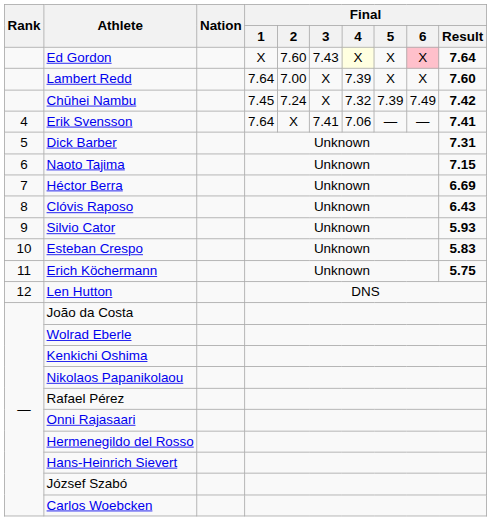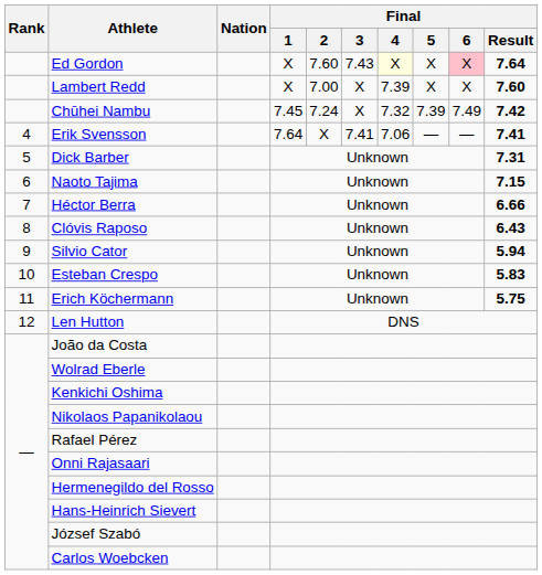 <table class="wikitable sortable" style="text-align:center">
 <tr>
 <th rowspan=2 data-sort-type=number>Rank</th>
 <th rowspan=2>Athlete</th>
 <th rowspan=2>Nation</th>
 <th colspan=7>Final</th>
 </tr>
 <tr>
 <th data-sort-type=number>1</th>
 <th data-sort-type=number>2</th>
 <th data-sort-type=number>3</th>
 <th data-sort-type=number>4</th>
 <th data-sort-type=number>5</th>
 <th data-sort-type=number>6</th>
 <th data-sort-type=number>Result</th>
 </tr>
 <tr>
 <td></td>
 <td align=left><a href='#'>Ed Gordon</a></td>
 <td align=left></td>
 <td data-sort-value=1.00>X</td>
 <td>7.60</td>
 <td>7.43</td>
 <td data-sort-value=1.00 style="background: lightyellow;">X</td>
 <td data-sort-value=1.00>X</td>
 <td data-sort-value=1.00 style="background: pink;">X</td>
 <td><strong>7.64</strong></td>
 </tr>
 <tr>
 <td></td>
 <td align=left><a href='#'>Lambert Redd</a></td>
 <td align=left></td>
-<td>7.64</td>
+<td data-sort-value=1.00>X</td>
 <td>7.00</td>
 <td data-sort-value=1.00>X</td>
 <td>7.39</td>
 <td data-sort-value=1.00>X</td>
 <td data-sort-value=1.00>X</td>
 <td><strong>7.60</strong></td>
 </tr>
 <tr>
 <td></td>
 <td align=left><a href='#'>Chūhei Nambu</a></td>
 <td align=left></td>
 <td>7.45</td>
 <td>7.24</td>
 <td data-sort-value=1.00>X</td>
 <td>7.32</td>
 <td>7.39</td>
 <td>7.49</td>
 <td><strong>7.42</strong></td>
 </tr>
 <tr>
 <td>4</td>
 <td align=left><a href='#'>Erik Svensson</a></td>
 <td align=left></td>
 <td>7.64</td>
 <td data-sort-value=1.00>X</td>
 <td>7.41</td>
 <td>7.06</td>
 <td data-sort-value=1.00>—</td>
 <td data-sort-value=1.00>—</td>
 <td><strong>7.41</strong></td>
 </tr>
 <tr>
 <td>5</td>
 <td align=left><a href='#'>Dick Barber</a></td>
 <td align=left></td>
 <td colspan="6" data-sort-value="1.00">Unknown</td>
 <td><strong>7.31</strong></td>
 </tr>
 <tr>
 <td>6</td>
 <td align=left><a href='#'>Naoto Tajima</a></td>
 <td align=left></td>
 <td colspan="6" data-sort-value="1.00">Unknown</td>
 <td><strong>7.15</strong></td>
 </tr>
 <tr>
 <td>7</td>
 <td align=left><a href='#'>Héctor Berra</a></td>
 <td align=left></td>
 <td colspan="6" data-sort-value="1.00">Unknown</td>
-<td><strong>6.69</strong></td>
+<td><strong>6.66</strong></td>
 </tr>
 <tr>
 <td>8</td>
 <td align=left><a href='#'>Clóvis Raposo</a></td>
 <td align=left></td>
 <td colspan="6" data-sort-value="1.00">Unknown</td>
 <td><strong>6.43</strong></td>
 </tr>
 <tr>
 <td>9</td>
 <td align=left><a href='#'>Silvio Cator</a></td>
 <td align=left></td>
 <td colspan="6" data-sort-value="1.00">Unknown</td>
-<td><strong>5.93</strong></td>
+<td><strong>5.94</strong></td>
 </tr>
 <tr>
 <td>10</td>
 <td align=left><a href='#'>Esteban Crespo</a></td>
 <td align=left></td>
 <td colspan="6" data-sort-value="1.00">Unknown</td>
 <td><strong>5.83</strong></td>
 </tr>
 <tr>
 <td>11</td>
 <td align=left><a href='#'>Erich Köchermann</a></td>
 <td align=left></td>
 <td colspan="6" data-sort-value="1.00">Unknown</td>
 <td><strong>5.75</strong></td>
 </tr>
 <tr>
 <td>12</td>
 <td align=left><a href='#'>Len Hutton</a></td>
 <td align=left></td>
 <td colspan="7" data-sort-value="1.00">DNS</td>
 </tr>
 <tr>
 <td rowspan=10 data-sort-value=13>—</td>
 <td align=left>João da Costa</td>
 <td align=left></td>
 <td colspan=7 data-sort-value=0.00></td>
 </tr>
 <tr>
 <td align=left><a href='#'>Wolrad Eberle</a></td>
 <td align=left></td>
 <td colspan=7 data-sort-value=0.00></td>
 </tr>
 <tr>
 <td align=left><a href='#'>Kenkichi Oshima</a></td>
 <td align=left></td>
 <td colspan=7 data-sort-value=0.00></td>
 </tr>
 <tr>
 <td align=left><a href='#'>Nikolaos Papanikolaou</a></td>
 <td align=left></td>
 <td colspan=7 data-sort-value=0.00></td>
 </tr>
 <tr>
 <td align=left>Rafael Pérez</td>
 <td align=left></td>
 <td colspan=7 data-sort-value=0.00></td>
 </tr>
 <tr>
 <td align=left><a href='#'>Onni Rajasaari</a></td>
 <td align=left></td>
 <td colspan=7 data-sort-value=0.00></td>
 </tr>
 <tr>
 <td align=left><a href='#'>Hermenegildo del Rosso</a></td>
 <td align=left></td>
 <td colspan=7 data-sort-value=0.00></td>
 </tr>
 <tr>
 <td align=left><a href='#'>Hans-Heinrich Sievert</a></td>
 <td align=left></td>
 <td colspan=7 data-sort-value=0.00></td>
 </tr>
 <tr>
 <td align=left>József Szabó</td>
 <td align=left></td>
 <td colspan=7 data-sort-value=0.00></td>
 </tr>
 <tr>
 <td align=left><a href='#'>Carlos Woebcken</a></td>
 <td align=left></td>
 <td colspan=7 data-sort-value=0.00></td>
 </tr>
 </table>
